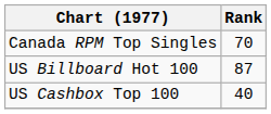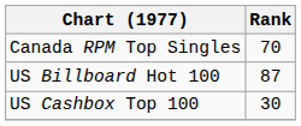 <table class="wikitable sortable">
 <tr>
 <th align="left">Chart (1977)</th>
 <th style="text-align:center;">Rank</th>
 </tr>
 <tr>
 <td>Canada <em>RPM</em> Top Singles</td>
 <td style="text-align:center;">70</td>
 </tr>
 <tr>
 <td>US <em>Billboard</em> Hot 100</td>
 <td style="text-align:center;">87</td>
 </tr>
 <tr>
 <td>US <em>Cashbox</em> Top 100</td>
-<td style="text-align:center;">40</td>
+<td style="text-align:center;">30</td>
 </tr>
 <tr U|US >
 </tr>
 </table>
